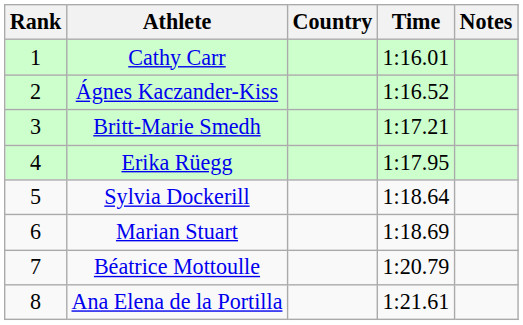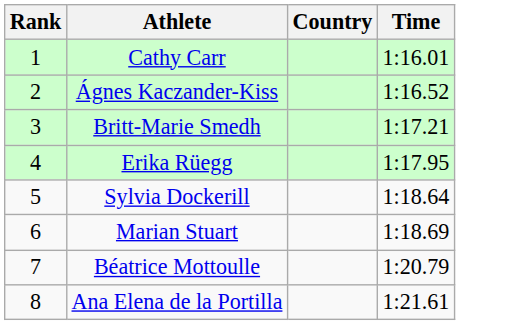 <table class="wikitable sortable" style="text-align:center">
 <tr>
 <th>Rank</th>
 <th>Athlete</th>
 <th>Country</th>
 <th>Time</th>
-<th>Notes</th>
 </tr>
 <tr bgcolor=ccffcc>
 <td>1</td>
 <td><a href='#'>Cathy Carr</a></td>
 <td align=left></td>
 <td>1:16.01</td>
-<td></td>
 </tr>
 <tr bgcolor=ccffcc>
 <td>2</td>
 <td><a href='#'>Ágnes Kaczander-Kiss</a></td>
 <td align=left></td>
 <td>1:16.52</td>
-<td></td>
 </tr>
 <tr bgcolor=ccffcc>
 <td>3</td>
 <td><a href='#'>Britt-Marie Smedh</a></td>
 <td align=left></td>
 <td>1:17.21</td>
-<td></td>
 </tr>
 <tr bgcolor=ccffcc>
 <td>4</td>
 <td><a href='#'>Erika Rüegg</a></td>
 <td align=left></td>
 <td>1:17.95</td>
-<td></td>
 </tr>
 <tr>
 <td>5</td>
 <td><a href='#'>Sylvia Dockerill</a></td>
 <td align=left></td>
 <td>1:18.64</td>
-<td></td>
 </tr>
 <tr>
 <td>6</td>
 <td><a href='#'>Marian Stuart</a></td>
 <td align=left></td>
 <td>1:18.69</td>
-<td></td>
 </tr>
 <tr>
 <td>7</td>
 <td><a href='#'>Béatrice Mottoulle</a></td>
 <td align=left></td>
 <td>1:20.79</td>
-<td></td>
 </tr>
 <tr>
 <td>8</td>
 <td><a href='#'>Ana Elena de la Portilla</a></td>
 <td align=left></td>
 <td>1:21.61</td>
-<td></td>
 </tr>
 </table>
